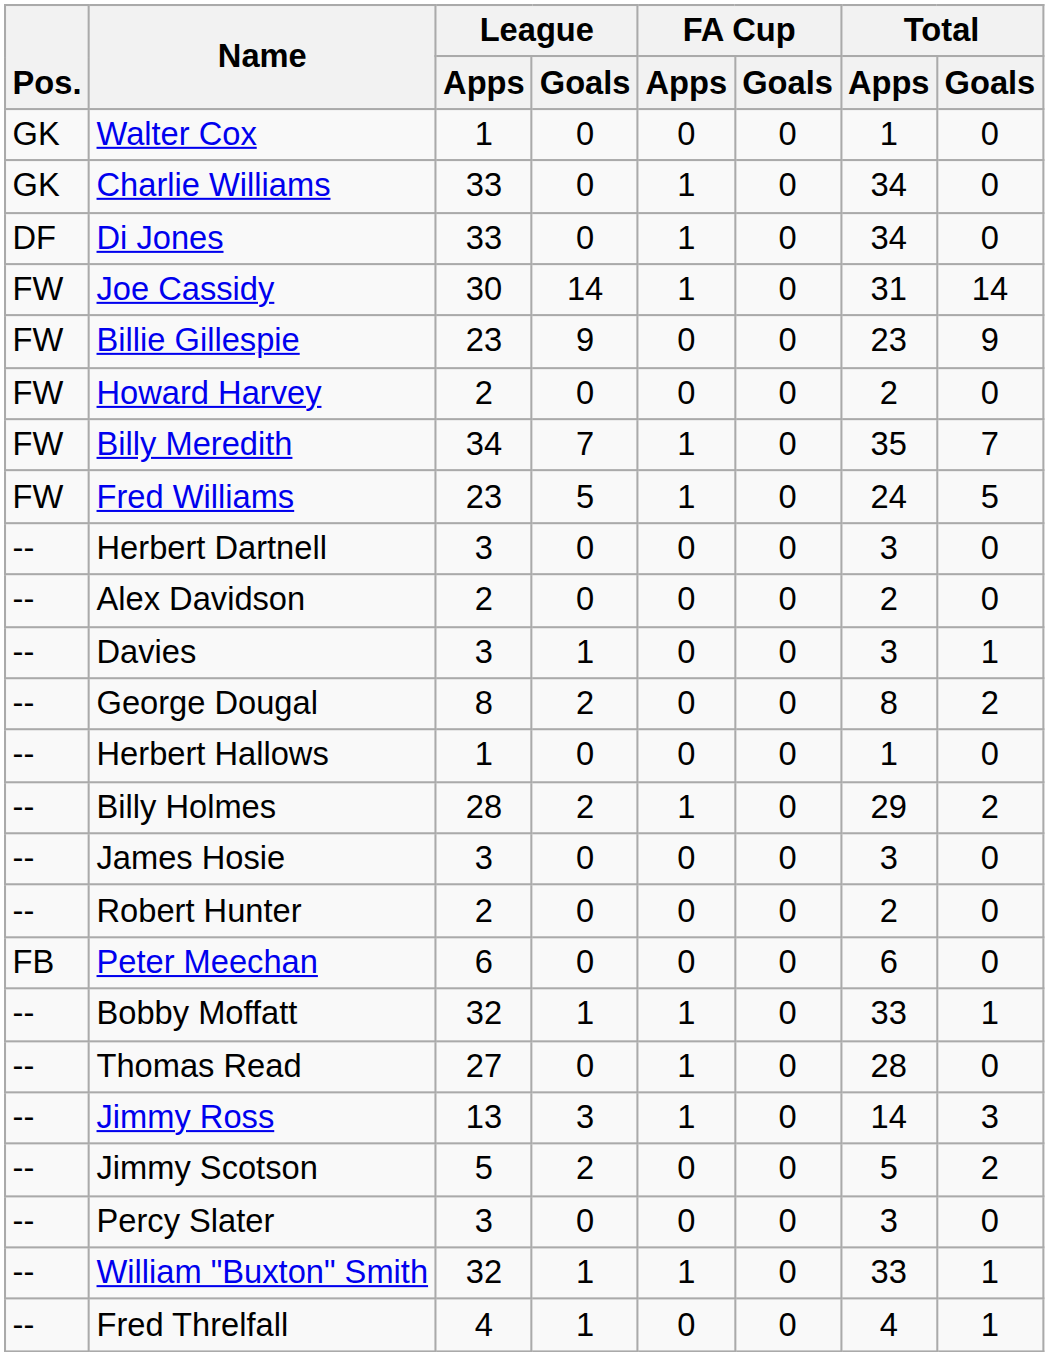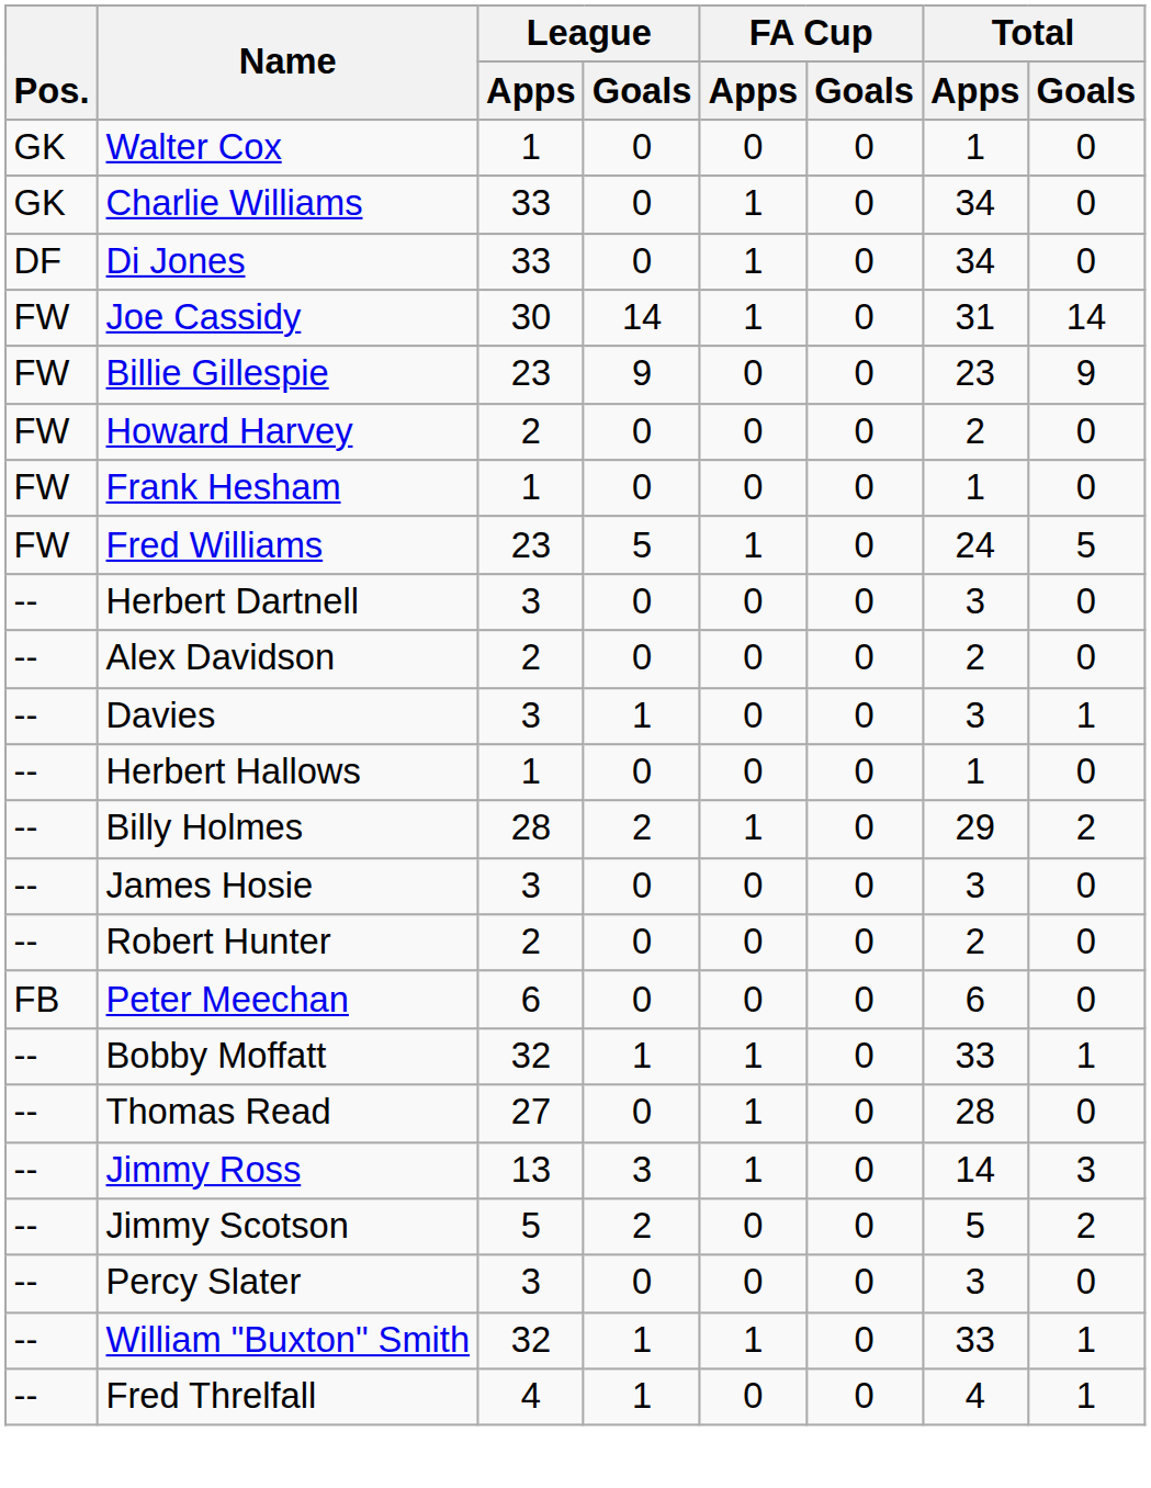 <table class="wikitable" style="text-align:center">
 <tr>
 <th rowspan="2" valign="bottom">Pos.</th>
 <th rowspan="2">Name</th>
 <th colspan="2" width="85">League</th>
 <th colspan="2" width="85">FA Cup</th>
 <th colspan="2" width="85">Total</th>
 </tr>
 <tr>
 <th>Apps</th>
 <th>Goals</th>
 <th>Apps</th>
 <th>Goals</th>
 <th>Apps</th>
 <th>Goals</th>
 </tr>
 <tr>
 <td align="left">GK</td>
 <td align="left"> <a href='#'>Walter Cox</a></td>
 <td>1</td>
 <td>0</td>
 <td>0</td>
 <td>0</td>
 <td>1</td>
 <td>0</td>
 </tr>
 <tr>
 <td align="left">GK</td>
 <td align="left"> <a href='#'>Charlie Williams</a></td>
 <td>33</td>
 <td>0</td>
 <td>1</td>
 <td>0</td>
 <td>34</td>
 <td>0</td>
 </tr>
 <tr>
 <td align="left">DF</td>
 <td align="left"> <a href='#'>Di Jones</a></td>
 <td>33</td>
 <td>0</td>
 <td>1</td>
 <td>0</td>
 <td>34</td>
 <td>0</td>
 </tr>
 <tr>
 <td align="left">FW</td>
 <td align="left"> <a href='#'>Joe Cassidy</a></td>
 <td>30</td>
 <td>14</td>
 <td>1</td>
 <td>0</td>
 <td>31</td>
 <td>14</td>
 </tr>
 <tr>
 <td align="left">FW</td>
 <td align="left"> <a href='#'>Billie Gillespie</a></td>
 <td>23</td>
 <td>9</td>
 <td>0</td>
 <td>0</td>
 <td>23</td>
 <td>9</td>
 </tr>
 <tr>
 <td align="left">FW</td>
 <td align="left"> <a href='#'>Howard Harvey</a></td>
 <td>2</td>
 <td>0</td>
 <td>0</td>
 <td>0</td>
 <td>2</td>
 <td>0</td>
 </tr>
 <tr>
 <td align="left">FW</td>
-<td align="left"> <a href='#'>Billy Meredith</a></td>
-<td>34</td>
-<td>7</td>
+<td align="left"> <a href='#'>Frank Hesham</a></td>
 <td>1</td>
 <td>0</td>
-<td>35</td>
-<td>7</td>
+<td>0</td>
+<td>0</td>
+<td>1</td>
+<td>0</td>
 </tr>
 <tr>
 <td align="left">FW</td>
 <td align="left"> <a href='#'>Fred Williams</a></td>
 <td>23</td>
 <td>5</td>
 <td>1</td>
 <td>0</td>
 <td>24</td>
 <td>5</td>
 </tr>
 <tr>
 <td align="left">--</td>
 <td align="left">Herbert Dartnell</td>
 <td>3</td>
 <td>0</td>
 <td>0</td>
 <td>0</td>
 <td>3</td>
 <td>0</td>
 </tr>
 <tr>
 <td align="left">--</td>
 <td align="left">Alex Davidson</td>
 <td>2</td>
 <td>0</td>
 <td>0</td>
 <td>0</td>
 <td>2</td>
 <td>0</td>
 </tr>
 <tr>
 <td align="left">--</td>
 <td align="left">Davies</td>
 <td>3</td>
 <td>1</td>
 <td>0</td>
 <td>0</td>
 <td>3</td>
 <td>1</td>
-</tr>
-<tr>
-<td align="left">--</td>
-<td align="left">George Dougal</td>
-<td>8</td>
-<td>2</td>
-<td>0</td>
-<td>0</td>
-<td>8</td>
-<td>2</td>
 </tr>
 <tr>
 <td align="left">--</td>
 <td align="left">Herbert Hallows</td>
 <td>1</td>
 <td>0</td>
 <td>0</td>
 <td>0</td>
 <td>1</td>
 <td>0</td>
 </tr>
 <tr>
 <td align="left">--</td>
 <td align="left">Billy Holmes</td>
 <td>28</td>
 <td>2</td>
 <td>1</td>
 <td>0</td>
 <td>29</td>
 <td>2</td>
 </tr>
 <tr>
 <td align="left">--</td>
 <td align="left">James Hosie</td>
 <td>3</td>
 <td>0</td>
 <td>0</td>
 <td>0</td>
 <td>3</td>
 <td>0</td>
 </tr>
 <tr>
 <td align="left">--</td>
 <td align="left">Robert Hunter</td>
 <td>2</td>
 <td>0</td>
 <td>0</td>
 <td>0</td>
 <td>2</td>
 <td>0</td>
 </tr>
 <tr>
 <td align="left">FB</td>
 <td align="left"> <a href='#'>Peter Meechan</a></td>
 <td>6</td>
 <td>0</td>
 <td>0</td>
 <td>0</td>
 <td>6</td>
 <td>0</td>
 </tr>
 <tr>
 <td align="left">--</td>
 <td align="left">Bobby Moffatt</td>
 <td>32</td>
 <td>1</td>
 <td>1</td>
 <td>0</td>
 <td>33</td>
 <td>1</td>
 </tr>
 <tr>
 <td align="left">--</td>
 <td align="left">Thomas Read</td>
 <td>27</td>
 <td>0</td>
 <td>1</td>
 <td>0</td>
 <td>28</td>
 <td>0</td>
 </tr>
 <tr>
 <td align="left">--</td>
 <td align="left"> <a href='#'>Jimmy Ross</a></td>
 <td>13</td>
 <td>3</td>
 <td>1</td>
 <td>0</td>
 <td>14</td>
 <td>3</td>
 </tr>
 <tr>
 <td align="left">--</td>
 <td align="left">Jimmy Scotson</td>
 <td>5</td>
 <td>2</td>
 <td>0</td>
 <td>0</td>
 <td>5</td>
 <td>2</td>
 </tr>
 <tr>
 <td align="left">--</td>
 <td align="left">Percy Slater</td>
 <td>3</td>
 <td>0</td>
 <td>0</td>
 <td>0</td>
 <td>3</td>
 <td>0</td>
 </tr>
 <tr>
 <td align="left">--</td>
 <td align="left"> <a href='#'>William "Buxton" Smith</a></td>
 <td>32</td>
 <td>1</td>
 <td>1</td>
 <td>0</td>
 <td>33</td>
 <td>1</td>
 </tr>
 <tr>
 <td align="left">--</td>
 <td align="left">Fred Threlfall</td>
 <td>4</td>
 <td>1</td>
 <td>0</td>
 <td>0</td>
 <td>4</td>
 <td>1</td>
 </tr>
 </table>
